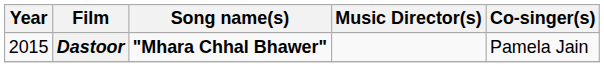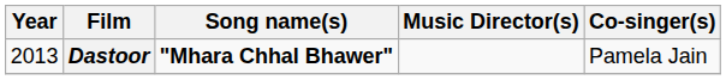 <table class="wikitable sortable">
 <tr>
 <th>Year</th>
 <th>Film</th>
 <th>Song name(s)</th>
 <th>Music Director(s)</th>
 <th>Co-singer(s)</th>
 </tr>
 <tr>
-<td>2015</td>
+<td>2013</td>
 <th><em>Dastoor</em></th>
 <td><strong>"Mhara Chhal Bhawer"</strong></td>
 <td></td>
 <td>Pamela Jain</td>
 </tr>
 <tr>
 </tr>
 </table>
